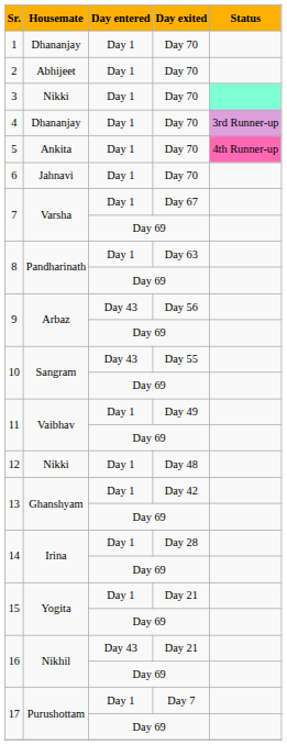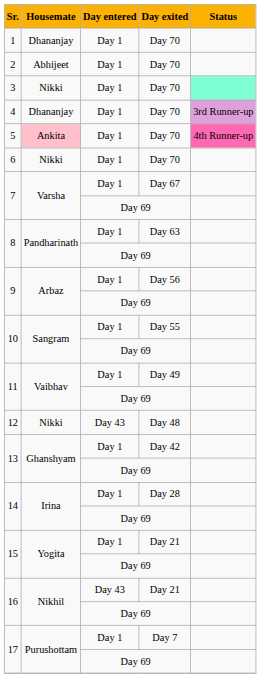 <table class="wikitable sortable" style=" text-align:center; font-size:85%;  line-height:25px; width:auto;">
 <tr>
 <th scope="col" style="background: #FCB103;color:black">Sr.</th>
 <th scope="col" style="background: #FCB103;color:black">Housemate</th>
 <th scope="col" style="background:#FCB103;color: black">Day entered</th>
 <th scope="col" style="background: #FCB103;color:black">Day exited</th>
 <th scope="col" style="background: #FCB103;color:black">Status</th>
 </tr>
 <tr>
 <td>1</td>
 <td>Dhananjay</td>
 <td>Day 1</td>
 <td>Day 70</td>
 <td></td>
 </tr>
 <tr>
 <td>2</td>
 <td>Abhijeet</td>
 <td>Day 1</td>
 <td>Day 70</td>
 <td></td>
 </tr>
 <tr>
 <td>3</td>
 <td>Nikki</td>
 <td>Day 1</td>
 <td>Day 70</td>
 <td style="background:#7FFFD4;"></td>
 </tr>
 <tr>
 <td>4</td>
 <td>Dhananjay</td>
 <td>Day 1</td>
 <td>Day 70</td>
 <td style="background:#DDA0DD;">3rd Runner-up</td>
 </tr>
 <tr>
 <td>5</td>
-<td>Ankita</td>
+<td style="background: pink;">Ankita</td>
 <td>Day 1</td>
 <td>Day 70</td>
 <td style="background:#FF69B4;">4th Runner-up</td>
 </tr>
 <tr>
 <td>6</td>
-<td>Jahnavi</td>
+<td>Nikki</td>
 <td>Day 1</td>
 <td>Day 70</td>
 <td></td>
 </tr>
 <tr>
 <td rowspan=2>7</td>
 <td rowspan=2>Varsha</td>
 <td>Day 1</td>
 <td>Day 67</td>
 <td></td>
 </tr>
 <tr>
 <td colspan=2>Day 69</td>
 <td></td>
 </tr>
 <tr>
 <td rowspan=2>8</td>
 <td rowspan=2>Pandharinath</td>
 <td>Day 1</td>
 <td>Day 63</td>
 <td></td>
 </tr>
 <tr>
 <td colspan=2>Day 69</td>
 <td></td>
 </tr>
 <tr>
 <td rowspan=2>9</td>
 <td rowspan=2>Arbaz</td>
-<td>Day 43</td>
+<td>Day 1</td>
 <td>Day 56</td>
 <td></td>
 </tr>
 <tr>
 <td colspan=2>Day 69</td>
 <td></td>
 </tr>
 <tr>
 <td rowspan=2>10</td>
 <td rowspan=2>Sangram</td>
-<td>Day 43</td>
+<td>Day 1</td>
 <td>Day 55</td>
 <td></td>
 </tr>
 <tr>
 <td colspan=2>Day 69</td>
 <td></td>
 </tr>
 <tr>
 <td rowspan=2>11</td>
 <td rowspan=2>Vaibhav</td>
 <td>Day 1</td>
 <td>Day 49</td>
 <td></td>
 </tr>
 <tr>
 <td colspan=2>Day 69</td>
 <td></td>
 </tr>
 <tr>
 <td>12</td>
 <td>Nikki</td>
-<td>Day 1</td>
+<td>Day 43</td>
 <td>Day 48</td>
 <td></td>
 </tr>
 <tr>
 <td rowspan=2>13</td>
 <td rowspan=2>Ghanshyam</td>
 <td>Day 1</td>
 <td>Day 42</td>
 <td></td>
 </tr>
 <tr>
 <td colspan=2>Day 69</td>
 <td></td>
 </tr>
 <tr>
 <td rowspan=2>14</td>
 <td rowspan=2>Irina</td>
 <td>Day 1</td>
 <td>Day 28</td>
 <td></td>
 </tr>
 <tr>
 <td colspan=2>Day 69</td>
 <td></td>
 </tr>
 <tr>
 <td rowspan=2>15</td>
 <td rowspan=2>Yogita</td>
 <td>Day 1</td>
 <td>Day 21</td>
 <td></td>
 </tr>
 <tr>
 <td colspan=2>Day 69</td>
 <td></td>
 </tr>
 <tr>
 <td rowspan=2>16</td>
 <td rowspan=2>Nikhil</td>
 <td>Day 43</td>
 <td>Day 21</td>
 <td></td>
 </tr>
 <tr>
 <td colspan=2>Day 69</td>
 <td></td>
 </tr>
 <tr>
 <td rowspan=2>17</td>
 <td rowspan=2>Purushottam</td>
 <td>Day 1</td>
 <td>Day 7</td>
 <td></td>
 </tr>
 <tr>
 <td colspan=2>Day 69</td>
 <td></td>
 </tr>
 <tr>
 </tr>
 </table>
